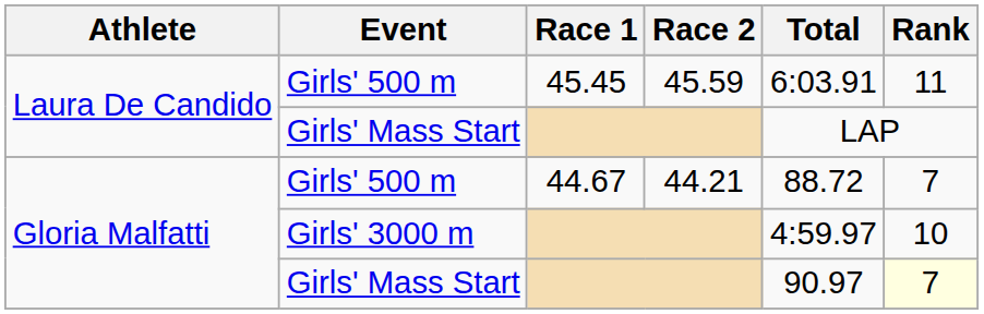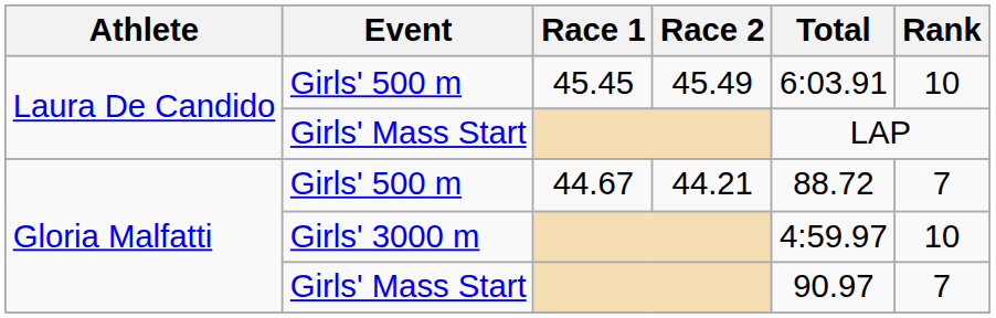 <table class="wikitable">
 <tr>
 <th>Athlete</th>
 <th>Event</th>
 <th>Race 1</th>
 <th>Race 2</th>
 <th>Total</th>
 <th>Rank</th>
 </tr>
 <tr>
 <td rowspan=2><a href='#'>Laura De Candido</a></td>
 <td><a href='#'>Girls' 500 m</a></td>
 <td align="center">45.45</td>
-<td align="center">45.59</td>
+<td align="center">45.49</td>
 <td align="center">6:03.91</td>
-<td align="center">11</td>
+<td align="center">10</td>
 </tr>
 <tr>
 <td><a href='#'>Girls' Mass Start</a></td>
 <td colspan=2 bgcolor="wheat"></td>
 <td align="center" colspan=2>LAP</td>
 </tr>
 <tr>
 <td rowspan=3><a href='#'>Gloria Malfatti</a></td>
 <td><a href='#'>Girls' 500 m</a></td>
 <td align="center">44.67</td>
 <td align="center">44.21</td>
 <td align="center">88.72</td>
 <td align="center">7</td>
 </tr>
 <tr>
 <td><a href='#'>Girls' 3000 m</a></td>
 <td colspan=2 bgcolor="wheat"></td>
 <td align="center">4:59.97</td>
 <td align="center">10</td>
 </tr>
 <tr>
 <td><a href='#'>Girls' Mass Start</a></td>
 <td colspan=2 bgcolor="wheat"></td>
 <td align="center">90.97</td>
-<td align="center" style="background: lightyellow;">7</td>
+<td align="center">7</td>
 </tr>
 </table>
